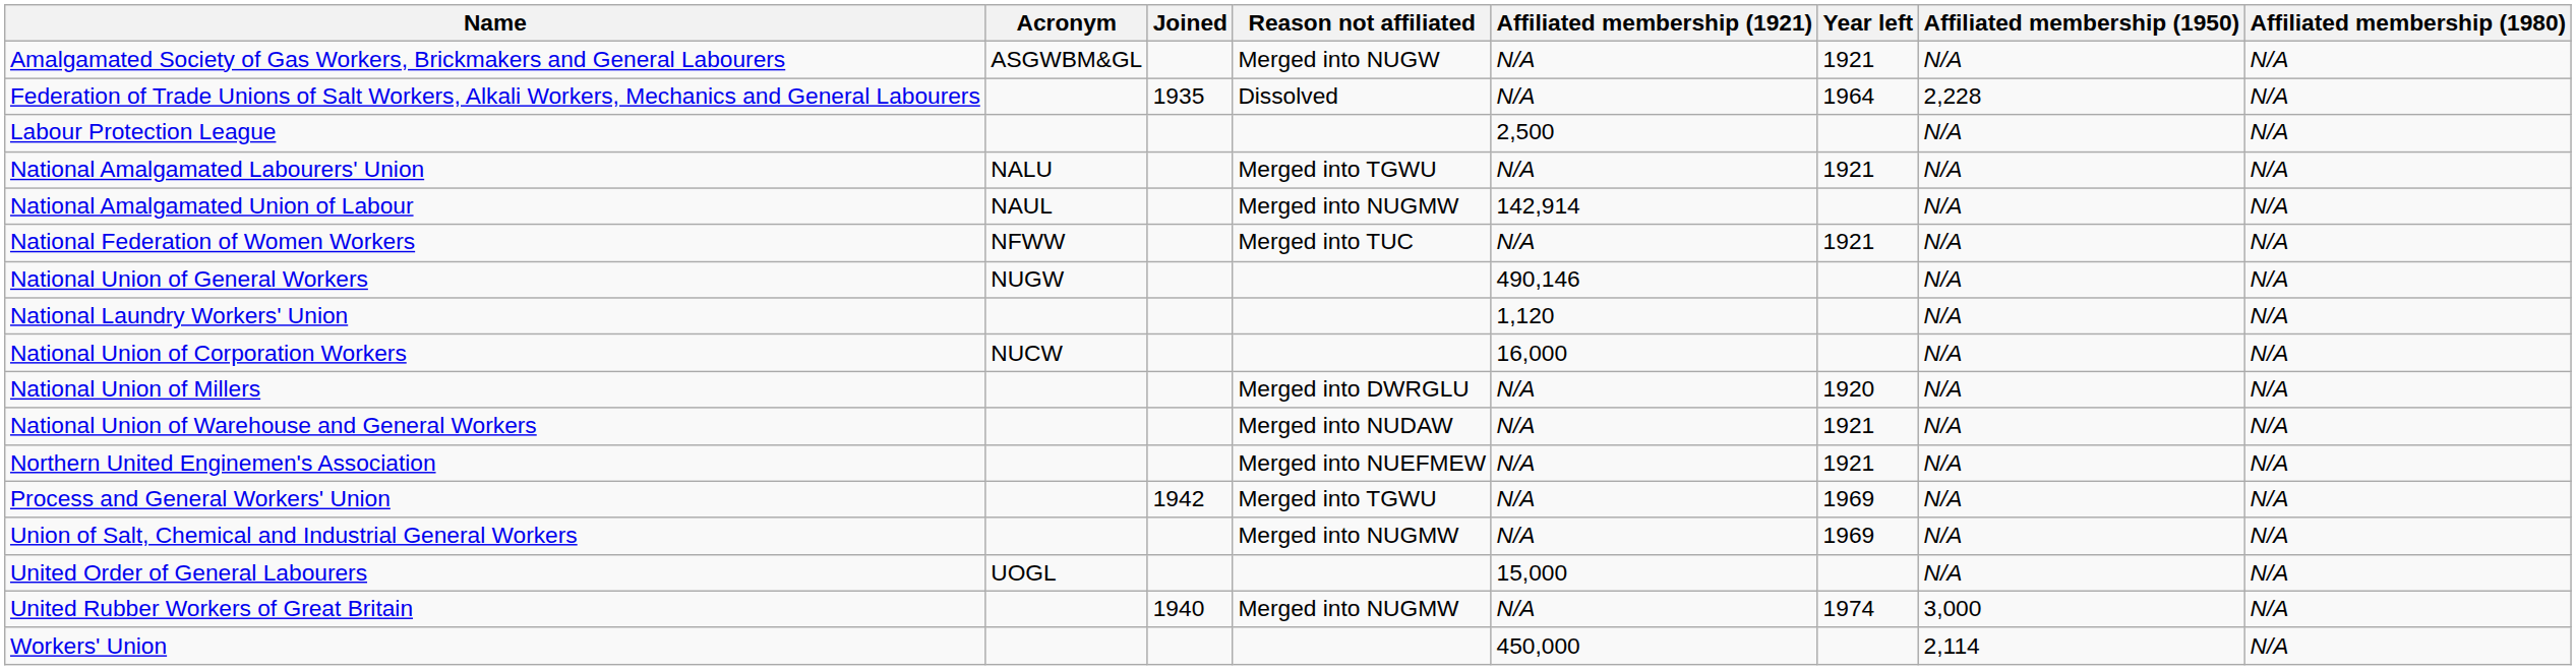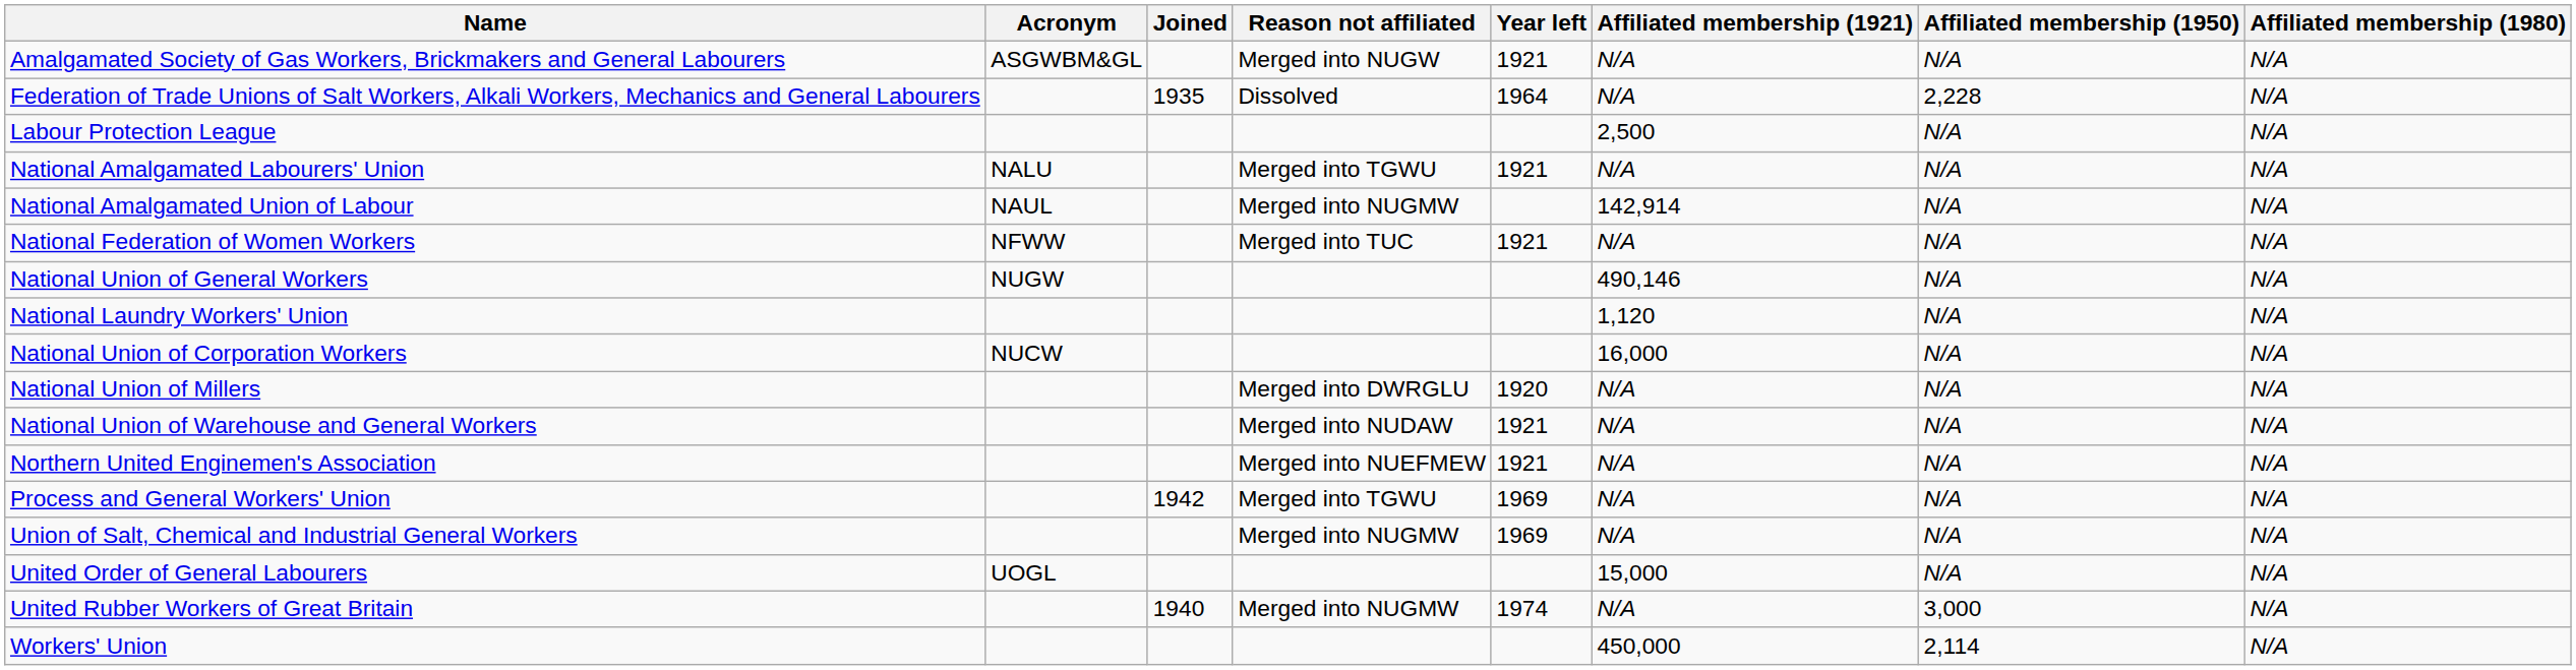 <table class="wikitable sortable">
 <tr>
 <th>Name</th>
 <th>Acronym</th>
 <th>Joined</th>
 <th>Reason not affiliated</th>
+<th>Year left</th>
 <th>Affiliated membership (1921)</th>
-<th>Year left</th>
 <th>Affiliated membership (1950)</th>
 <th>Affiliated membership (1980)</th>
 </tr>
 <tr>
 <td><a href='#'>Amalgamated Society of Gas Workers, Brickmakers and General Labourers</a></td>
 <td>ASGWBM&GL</td>
 <td></td>
 <td>Merged into NUGW</td>
+<td>1921</td>
 <td><em>N/A</em></td>
-<td>1921</td>
 <td><em>N/A</em></td>
 <td><em>N/A</em></td>
 </tr>
 <tr>
 <td><a href='#'>Federation of Trade Unions of Salt Workers, Alkali Workers, Mechanics and General Labourers</a></td>
 <td></td>
 <td>1935</td>
 <td>Dissolved</td>
+<td>1964</td>
 <td><em>N/A</em></td>
-<td>1964</td>
 <td>2,228</td>
 <td><em>N/A</em></td>
 </tr>
 <tr>
 <td><a href='#'>Labour Protection League</a></td>
 <td></td>
 <td></td>
 <td></td>
+<td></td>
 <td>2,500</td>
-<td></td>
 <td><em>N/A</em></td>
 <td><em>N/A</em></td>
 </tr>
 <tr>
 <td><a href='#'>National Amalgamated Labourers' Union</a></td>
 <td>NALU</td>
 <td></td>
 <td>Merged into TGWU</td>
+<td>1921</td>
 <td><em>N/A</em></td>
-<td>1921</td>
 <td><em>N/A</em></td>
 <td><em>N/A</em></td>
 </tr>
 <tr>
 <td><a href='#'>National Amalgamated Union of Labour</a></td>
 <td>NAUL</td>
 <td></td>
 <td>Merged into NUGMW</td>
+<td></td>
 <td>142,914</td>
-<td></td>
 <td><em>N/A</em></td>
 <td><em>N/A</em></td>
 </tr>
 <tr>
 <td><a href='#'>National Federation of Women Workers</a></td>
 <td>NFWW</td>
 <td></td>
 <td>Merged into TUC</td>
+<td>1921</td>
 <td><em>N/A</em></td>
-<td>1921</td>
 <td><em>N/A</em></td>
 <td><em>N/A</em></td>
 </tr>
 <tr>
 <td><a href='#'>National Union of General Workers</a></td>
 <td>NUGW</td>
 <td></td>
 <td></td>
+<td></td>
 <td>490,146</td>
-<td></td>
 <td><em>N/A</em></td>
 <td><em>N/A</em></td>
 </tr>
 <tr>
 <td><a href='#'>National Laundry Workers' Union</a></td>
 <td></td>
 <td></td>
 <td></td>
+<td></td>
 <td>1,120</td>
-<td></td>
 <td><em>N/A</em></td>
 <td><em>N/A</em></td>
 </tr>
 <tr>
 <td><a href='#'>National Union of Corporation Workers</a></td>
 <td>NUCW</td>
 <td></td>
 <td></td>
+<td></td>
 <td>16,000</td>
-<td></td>
 <td><em>N/A</em></td>
 <td><em>N/A</em></td>
 </tr>
 <tr>
 <td><a href='#'>National Union of Millers</a></td>
 <td></td>
 <td></td>
 <td>Merged into DWRGLU</td>
+<td>1920</td>
 <td><em>N/A</em></td>
-<td>1920</td>
 <td><em>N/A</em></td>
 <td><em>N/A</em></td>
 </tr>
 <tr>
 <td><a href='#'>National Union of Warehouse and General Workers</a></td>
 <td></td>
 <td></td>
 <td>Merged into NUDAW</td>
+<td>1921</td>
 <td><em>N/A</em></td>
-<td>1921</td>
 <td><em>N/A</em></td>
 <td><em>N/A</em></td>
 </tr>
 <tr>
 <td><a href='#'>Northern United Enginemen's Association</a></td>
 <td></td>
 <td></td>
 <td>Merged into NUEFMEW</td>
+<td>1921</td>
 <td><em>N/A</em></td>
-<td>1921</td>
 <td><em>N/A</em></td>
 <td><em>N/A</em></td>
 </tr>
 <tr>
 <td><a href='#'>Process and General Workers' Union</a></td>
 <td></td>
 <td>1942</td>
 <td>Merged into TGWU</td>
+<td>1969</td>
 <td><em>N/A</em></td>
-<td>1969</td>
 <td><em>N/A</em></td>
 <td><em>N/A</em></td>
 </tr>
 <tr>
 <td><a href='#'>Union of Salt, Chemical and Industrial General Workers</a></td>
 <td></td>
 <td></td>
 <td>Merged into NUGMW</td>
+<td>1969</td>
 <td><em>N/A</em></td>
-<td>1969</td>
 <td><em>N/A</em></td>
 <td><em>N/A</em></td>
 </tr>
 <tr>
 <td><a href='#'>United Order of General Labourers</a></td>
 <td>UOGL</td>
 <td></td>
 <td></td>
+<td></td>
 <td>15,000</td>
-<td></td>
 <td><em>N/A</em></td>
 <td><em>N/A</em></td>
 </tr>
 <tr>
 <td><a href='#'>United Rubber Workers of Great Britain</a></td>
 <td></td>
 <td>1940</td>
 <td>Merged into NUGMW</td>
+<td>1974</td>
 <td><em>N/A</em></td>
-<td>1974</td>
 <td>3,000</td>
 <td><em>N/A</em></td>
 </tr>
 <tr>
 <td><a href='#'>Workers' Union</a></td>
 <td></td>
 <td></td>
 <td></td>
+<td></td>
 <td>450,000</td>
-<td></td>
 <td>2,114</td>
 <td><em>N/A</em></td>
 </tr>
 </table>
